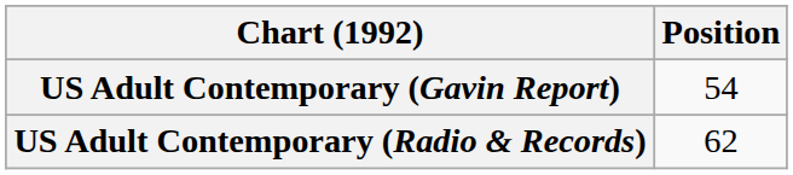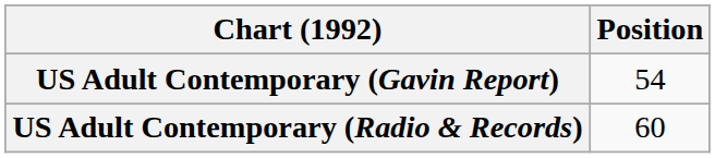 <table class="wikitable plainrowheaders" style="text-align:center">
 <tr>
 <th>Chart (1992)</th>
 <th>Position</th>
 </tr>
 <tr>
 <th scope="row">US Adult Contemporary (<em>Gavin Report</em>)</th>
 <td>54</td>
 </tr>
 <tr>
 <th scope="row">US Adult Contemporary (<em>Radio & Records</em>)</th>
-<td>62</td>
+<td>60</td>
 </tr>
 </table>
